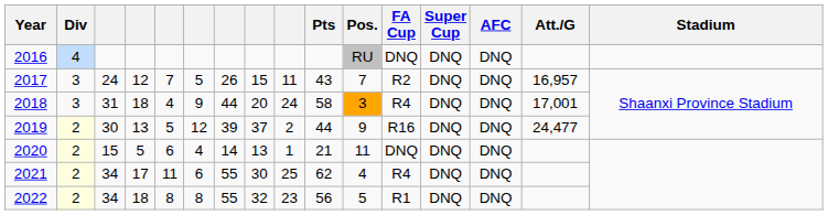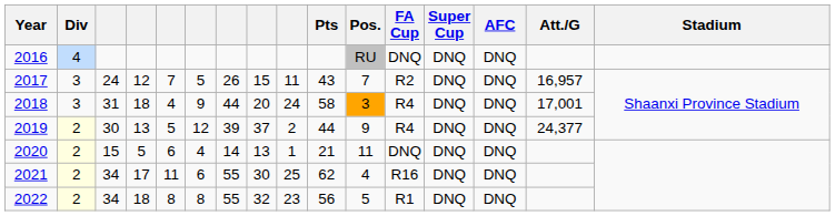 <table class="wikitable sortable" width=100% style=text-align:Center>
 <tr>
 <th>Year</th>
 <th>Div</th>
 <th></th>
 <th></th>
 <th></th>
 <th></th>
 <th></th>
 <th></th>
 <th></th>
 <th>Pts</th>
 <th width=2%>Pos.</th>
 <th width=4%><a href='#'>FA Cup</a></th>
 <th width=2%><a href='#'>Super Cup</a></th>
 <th><a href='#'>AFC</a></th>
 <th>Att./G</th>
 <th>Stadium</th>
 </tr>
 <tr>
 <td><a href='#'>2016</a></td>
 <td bgcolor=#c1ddfd>4</td>
 <td></td>
 <td></td>
 <td></td>
 <td></td>
 <td></td>
 <td></td>
 <td></td>
 <td></td>
 <td style="background:silver;">RU</td>
 <td>DNQ</td>
 <td>DNQ</td>
 <td>DNQ</td>
 <td></td>
 <td></td>
 </tr>
 <tr>
 <td><a href='#'>2017</a></td>
 <td>3</td>
 <td>24</td>
 <td>12</td>
 <td>7</td>
 <td>5</td>
 <td>26</td>
 <td>15</td>
 <td>11</td>
 <td>43</td>
 <td>7</td>
 <td>R2</td>
 <td>DNQ</td>
 <td>DNQ</td>
 <td>16,957</td>
 <td align=center rowspan=3><a href='#'>Shaanxi Province Stadium</a></td>
 </tr>
 <tr>
 <td><a href='#'>2018</a></td>
 <td>3</td>
 <td>31</td>
 <td>18</td>
 <td>4</td>
 <td>9</td>
 <td>44</td>
 <td>20</td>
 <td>24</td>
 <td>58</td>
 <td bgcolor=FFA500>3</td>
 <td>R4</td>
 <td>DNQ</td>
 <td>DNQ</td>
 <td>17,001</td>
 </tr>
 <tr>
 <td><a href='#'>2019</a></td>
 <td bgcolor=#FFFFE0>2</td>
 <td>30</td>
 <td>13</td>
 <td>5</td>
 <td>12</td>
 <td>39</td>
 <td>37</td>
 <td>2</td>
 <td>44</td>
 <td>9</td>
-<td>R16</td>
+<td>R4</td>
 <td>DNQ</td>
 <td>DNQ</td>
-<td>24,477</td>
+<td>24,377</td>
 </tr>
 <tr>
 <td><a href='#'>2020</a></td>
 <td bgcolor=#FFFFE0>2</td>
 <td>15</td>
 <td>5</td>
 <td>6</td>
 <td>4</td>
 <td>14</td>
 <td>13</td>
 <td>1</td>
 <td>21</td>
 <td>11</td>
 <td>DNQ</td>
 <td>DNQ</td>
 <td>DNQ</td>
 <td></td>
 </tr>
 <tr>
 <td><a href='#'>2021</a></td>
 <td bgcolor=#FFFFE0>2</td>
 <td>34</td>
 <td>17</td>
 <td>11</td>
 <td>6</td>
 <td>55</td>
 <td>30</td>
 <td>25</td>
 <td>62</td>
 <td>4</td>
-<td>R4</td>
+<td>R16</td>
 <td>DNQ</td>
 <td>DNQ</td>
 <td></td>
 </tr>
 <tr>
 <td><a href='#'>2022</a></td>
 <td bgcolor=#FFFFE0>2</td>
 <td>34</td>
 <td>18</td>
 <td>8</td>
 <td>8</td>
 <td>55</td>
 <td>32</td>
 <td>23</td>
 <td>56</td>
 <td>5</td>
 <td>R1</td>
 <td>DNQ</td>
 <td>DNQ</td>
 <td></td>
 </tr>
 </table>
